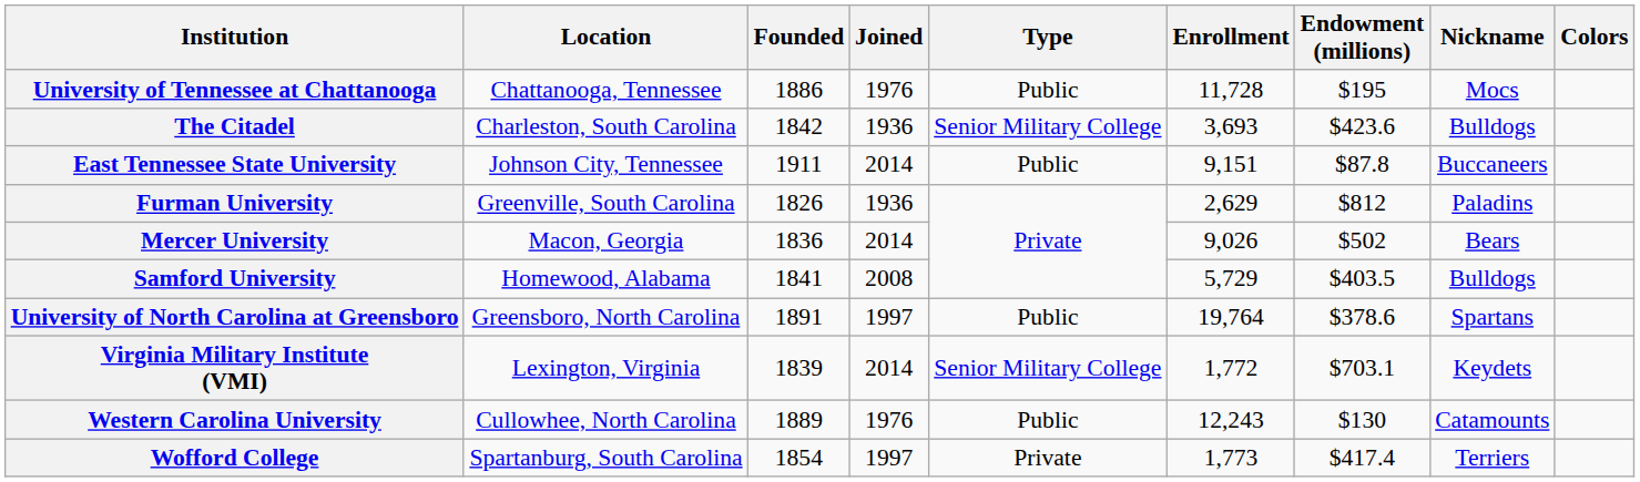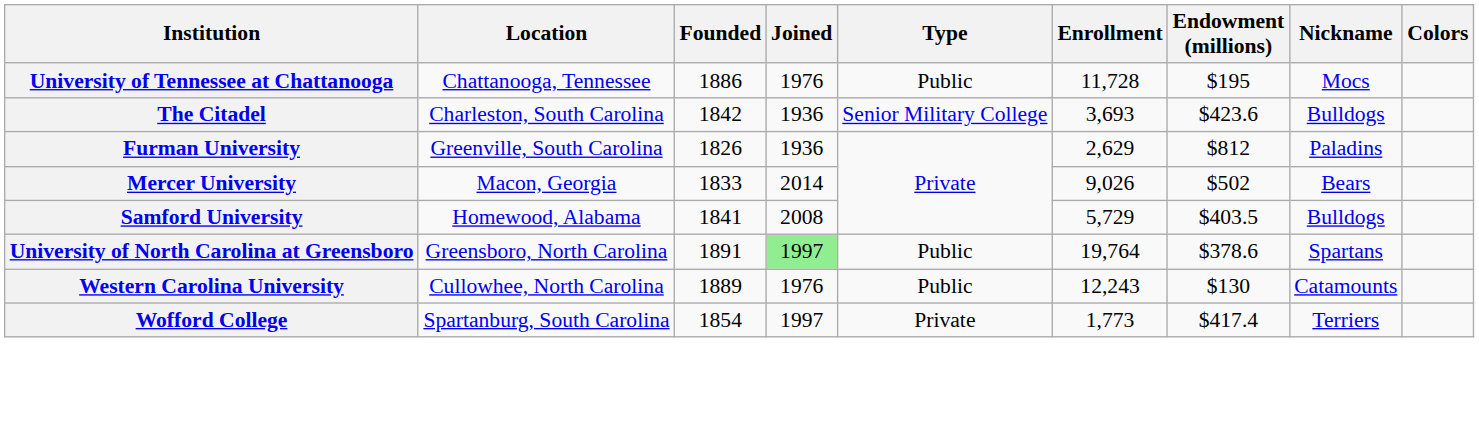 <table class="wikitable sortable" style="text-align:center">
 <tr>
 <th>Institution</th>
 <th>Location</th>
 <th>Founded</th>
 <th>Joined</th>
 <th>Type</th>
 <th>Enrollment</th>
 <th>Endowment<br>(millions)</th>
 <th>Nickname</th>
 <th class="unsortable">Colors</th>
 </tr>
 <tr>
 <th><a href='#'>University of Tennessee at Chattanooga</a></th>
 <td><a href='#'>Chattanooga, Tennessee</a></td>
 <td>1886</td>
 <td>1976</td>
 <td>Public</td>
 <td>11,728</td>
 <td>$195</td>
 <td><a href='#'>Mocs</a></td>
 <td></td>
 </tr>
 <tr>
 <th><a href='#'>The Citadel</a></th>
 <td><a href='#'>Charleston, South Carolina</a></td>
 <td>1842</td>
 <td>1936</td>
 <td><a href='#'>Senior Military College</a></td>
 <td>3,693</td>
 <td>$423.6</td>
 <td><a href='#'>Bulldogs</a></td>
 <td></td>
 </tr>
 <tr>
-<th><a href='#'>East Tennessee State University</a></th>
-<td><a href='#'>Johnson City, Tennessee</a></td>
-<td>1911</td>
-<td>2014</td>
-<td>Public</td>
-<td>9,151</td>
-<td>$87.8</td>
-<td><a href='#'>Buccaneers</a></td>
-<td></td>
-</tr>
-<tr>
 <th><a href='#'>Furman University</a></th>
 <td><a href='#'>Greenville, South Carolina</a></td>
 <td>1826</td>
 <td>1936</td>
 <td rowspan="3"><a href='#'>Private</a></td>
 <td>2,629</td>
 <td>$812</td>
 <td><a href='#'>Paladins</a></td>
 <td></td>
 </tr>
 <tr>
 <th><a href='#'>Mercer University</a></th>
 <td><a href='#'>Macon, Georgia</a></td>
-<td>1836</td>
+<td>1833</td>
 <td>2014</td>
 <td>9,026</td>
 <td>$502</td>
 <td><a href='#'>Bears</a></td>
 <td></td>
 </tr>
 <tr>
 <th><a href='#'>Samford University</a></th>
 <td><a href='#'>Homewood, Alabama</a></td>
 <td>1841</td>
 <td>2008</td>
 <td>5,729</td>
 <td>$403.5</td>
 <td><a href='#'>Bulldogs</a></td>
 <td></td>
 </tr>
 <tr>
 <th><a href='#'>University of North Carolina at Greensboro</a></th>
 <td><a href='#'>Greensboro, North Carolina</a></td>
 <td>1891</td>
-<td>1997</td>
+<td style="background: lightgreen;">1997</td>
 <td>Public</td>
 <td>19,764</td>
 <td>$378.6</td>
 <td><a href='#'>Spartans</a></td>
-<td></td>
-</tr>
-<tr>
-<th><a href='#'>Virginia Military Institute</a><br>(VMI)</th>
-<td><a href='#'>Lexington, Virginia</a></td>
-<td>1839</td>
-<td>2014</td>
-<td><a href='#'>Senior Military College</a></td>
-<td>1,772</td>
-<td>$703.1</td>
-<td><a href='#'>Keydets</a></td>
 <td></td>
 </tr>
 <tr>
 <th><a href='#'>Western Carolina University</a></th>
 <td><a href='#'>Cullowhee, North Carolina</a></td>
 <td>1889</td>
 <td>1976</td>
 <td>Public</td>
 <td>12,243</td>
 <td>$130</td>
 <td><a href='#'>Catamounts</a></td>
 <td></td>
 </tr>
 <tr>
 <th><a href='#'>Wofford College</a></th>
 <td><a href='#'>Spartanburg, South Carolina</a></td>
 <td>1854</td>
 <td>1997</td>
 <td>Private</td>
 <td>1,773</td>
 <td>$417.4</td>
 <td><a href='#'>Terriers</a></td>
 <td></td>
 </tr>
 </table>
